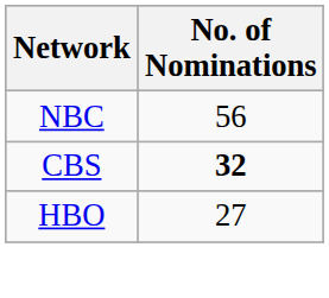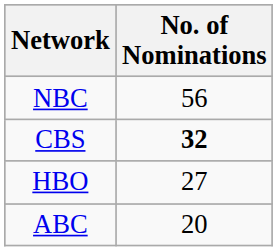 <table class="wikitable">
 <tr>
 <th>Network</th>
 <th>No. of<br>Nominations</th>
 </tr>
 <tr style="text-align:center">
 <td><a href='#'>NBC</a></td>
 <td>56</td>
 </tr>
 <tr style="text-align:center">
 <td><a href='#'>CBS</a></td>
 <td><strong>32</strong></td>
 </tr>
 <tr style="text-align:center">
 <td><a href='#'>HBO</a></td>
 <td>27</td>
 </tr>
+<tr style="text-align:center">
+<td><a href='#'>ABC</a></td>
+<td>20</td>
+</tr>
 </table>
